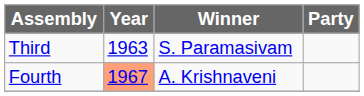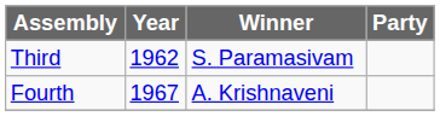 <table class="wikitable sortable" width="50%">
 <tr>
 <th style="background-color:#666666; color:white">Assembly</th>
 <th style="background-color:#666666; color:white">Year</th>
 <th style="background-color:#666666; color:white">Winner</th>
 <th style="background-color:#666666; color:white" colspan="2">Party</th>
 </tr>
 <tr>
 <td><a href='#'>Third</a></td>
-<td><a href='#'>1963</a></td>
+<td><a href='#'>1962</a></td>
 <td><a href='#'>S. Paramasivam</a></td>
 <td></td>
 </tr>
 <tr>
 <td><a href='#'>Fourth</a></td>
-<td style="background: lightsalmon;"><a href='#'>1967</a></td>
+<td><a href='#'>1967</a></td>
 <td><a href='#'>A. Krishnaveni</a></td>
 <td></td>
 </tr>
 <tr>
 </tr>
 </table>
